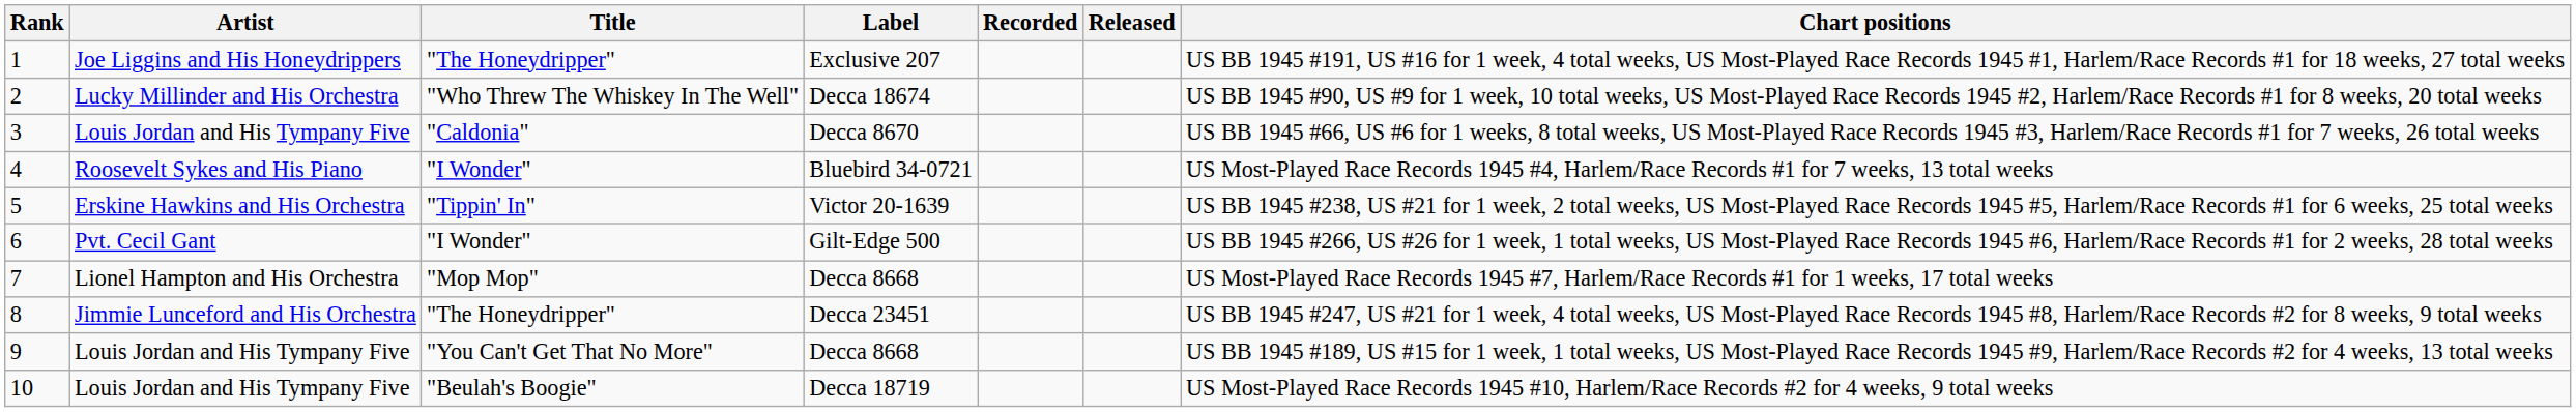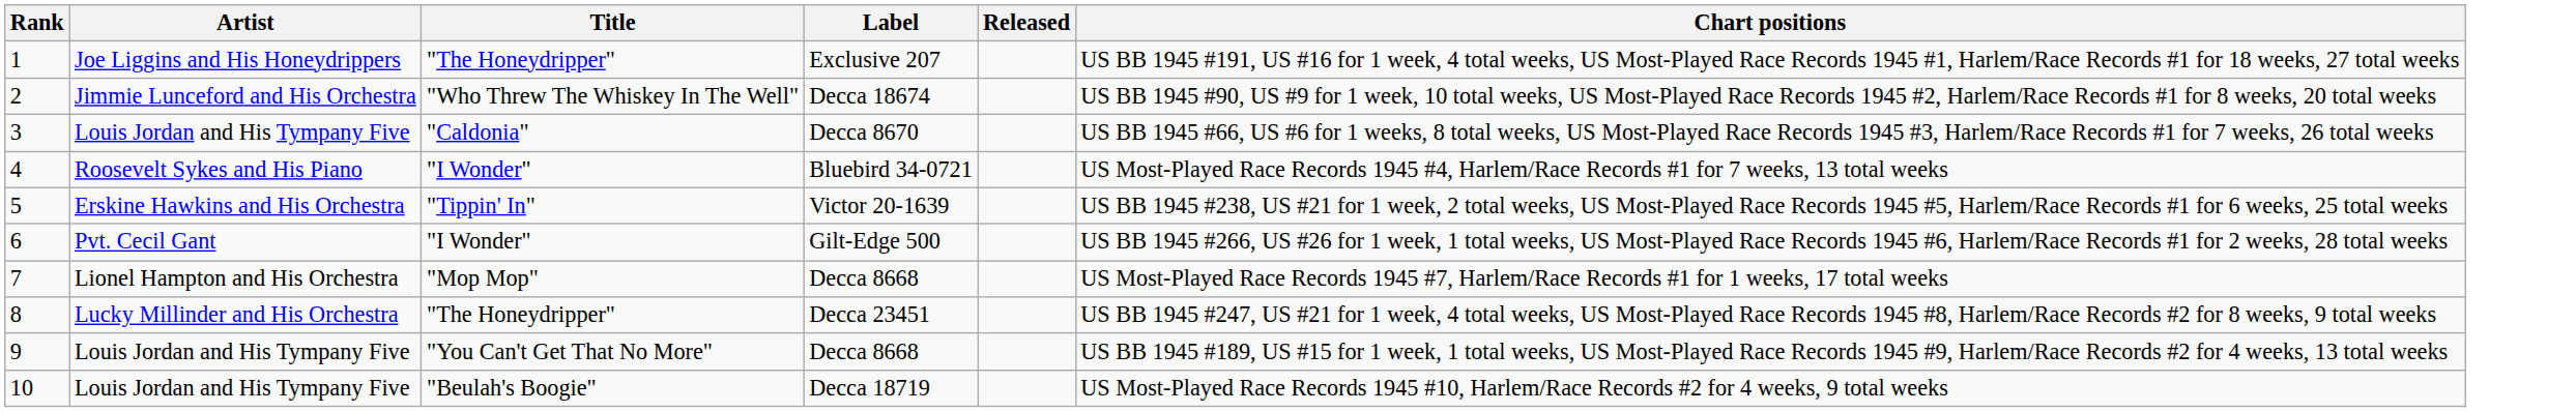 <table class="wikitable">
 <tr>
 <th>Rank</th>
 <th>Artist</th>
 <th>Title</th>
 <th>Label</th>
-<th>Recorded</th>
 <th>Released</th>
 <th>Chart positions</th>
 </tr>
 <tr>
 <td>1</td>
 <td><a href='#'>Joe Liggins and His Honeydrippers</a></td>
 <td>"<a href='#'>The Honeydripper</a>"</td>
 <td>Exclusive 207</td>
 <td></td>
-<td></td>
 <td>US BB 1945 #191, US #16 for 1 week, 4 total weeks, US Most-Played Race Records 1945 #1, Harlem/Race Records #1 for 18 weeks, 27 total weeks</td>
 </tr>
 <tr>
 <td>2</td>
-<td><a href='#'>Lucky Millinder and His Orchestra</a></td>
+<td><a href='#'>Jimmie Lunceford and His Orchestra</a></td>
 <td>"Who Threw The Whiskey In The Well"</td>
 <td>Decca 18674</td>
-<td></td>
 <td></td>
 <td>US BB 1945 #90, US #9 for 1 week, 10 total weeks, US Most-Played Race Records 1945 #2, Harlem/Race Records #1 for 8 weeks, 20 total weeks</td>
 </tr>
 <tr>
 <td>3</td>
 <td><a href='#'>Louis Jordan</a> and His <a href='#'>Tympany Five</a></td>
 <td>"<a href='#'>Caldonia</a>"</td>
 <td>Decca 8670</td>
 <td></td>
-<td></td>
 <td>US BB 1945 #66, US #6 for 1 weeks, 8 total weeks, US Most-Played Race Records 1945 #3, Harlem/Race Records #1 for 7 weeks, 26 total weeks</td>
 </tr>
 <tr>
 <td>4</td>
 <td><a href='#'>Roosevelt Sykes and His Piano</a></td>
 <td>"<a href='#'>I Wonder</a>"</td>
 <td>Bluebird 34-0721</td>
-<td></td>
 <td></td>
 <td>US Most-Played Race Records 1945 #4, Harlem/Race Records #1 for 7 weeks, 13 total weeks</td>
 </tr>
 <tr>
 <td>5</td>
 <td><a href='#'>Erskine Hawkins and His Orchestra</a></td>
 <td>"<a href='#'>Tippin' In</a>"</td>
 <td>Victor 20-1639</td>
 <td></td>
-<td></td>
 <td>US BB 1945 #238, US #21 for 1 week, 2 total weeks, US Most-Played Race Records 1945 #5, Harlem/Race Records #1 for 6 weeks, 25 total weeks</td>
 </tr>
 <tr>
 <td>6</td>
 <td><a href='#'>Pvt. Cecil Gant</a></td>
 <td>"I Wonder"</td>
 <td>Gilt-Edge 500</td>
-<td></td>
 <td></td>
 <td>US BB 1945 #266, US #26 for 1 week, 1 total weeks, US Most-Played Race Records 1945 #6, Harlem/Race Records #1 for 2 weeks, 28 total weeks</td>
 </tr>
 <tr>
 <td>7</td>
 <td>Lionel Hampton and His Orchestra</td>
 <td>"Mop Mop"</td>
 <td>Decca 8668</td>
 <td></td>
-<td></td>
 <td>US Most-Played Race Records 1945 #7, Harlem/Race Records #1 for 1 weeks, 17 total weeks</td>
 </tr>
 <tr>
 <td>8</td>
-<td><a href='#'>Jimmie Lunceford and His Orchestra</a></td>
+<td><a href='#'>Lucky Millinder and His Orchestra</a></td>
 <td>"The Honeydripper"</td>
 <td>Decca 23451</td>
-<td></td>
 <td></td>
 <td>US BB 1945 #247, US #21 for 1 week, 4 total weeks, US Most-Played Race Records 1945 #8, Harlem/Race Records #2 for 8 weeks, 9 total weeks</td>
 </tr>
 <tr>
 <td>9</td>
 <td>Louis Jordan and His Tympany Five</td>
 <td>"You Can't Get That No More"</td>
 <td>Decca 8668</td>
 <td></td>
-<td></td>
 <td>US BB 1945 #189, US #15 for 1 week, 1 total weeks, US Most-Played Race Records 1945 #9, Harlem/Race Records #2 for 4 weeks, 13 total weeks</td>
 </tr>
 <tr>
 <td>10</td>
 <td>Louis Jordan and His Tympany Five</td>
 <td>"Beulah's Boogie"</td>
 <td>Decca 18719</td>
 <td></td>
-<td></td>
 <td>US Most-Played Race Records 1945 #10, Harlem/Race Records #2 for 4 weeks, 9 total weeks</td>
 </tr>
 </table>
